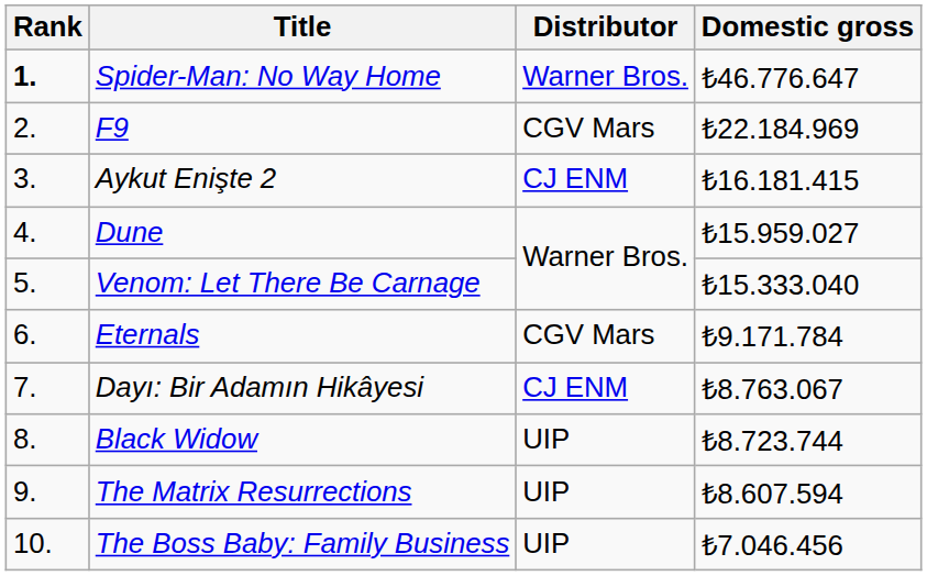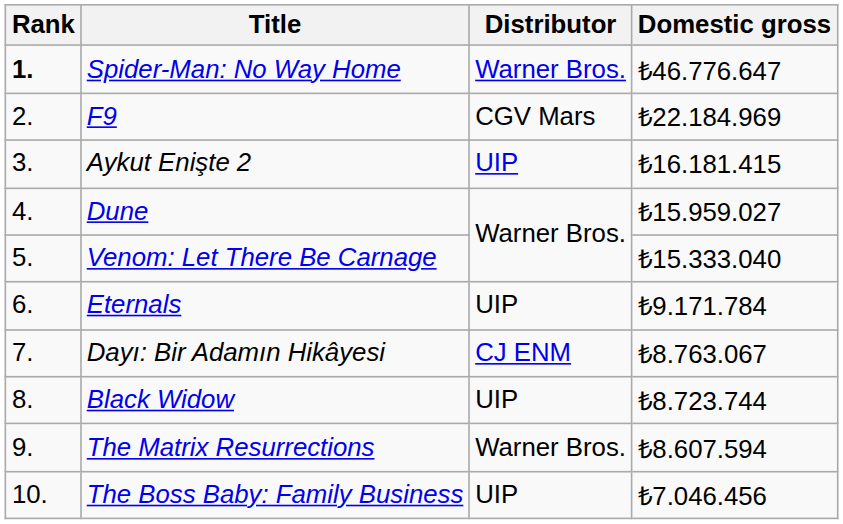 <table class="wikitable sortable" style="margin:auto; margin:auto;">
 <tr>
 <th>Rank</th>
 <th>Title</th>
 <th>Distributor</th>
 <th>Domestic gross</th>
 </tr>
 <tr>
 <td><strong>1.</strong></td>
 <td><em><a href='#'>Spider-Man: No Way Home</a></em></td>
 <td><a href='#'>Warner Bros.</a></td>
 <td>₺46.776.647</td>
 </tr>
 <tr>
 <td>2.</td>
 <td><em><a href='#'>F9</a></em></td>
 <td>CGV Mars</td>
 <td>₺22.184.969</td>
 </tr>
 <tr>
 <td>3.</td>
 <td><em>Aykut Enişte 2</em></td>
-<td><a href='#'>CJ ENM</a></td>
+<td><a href='#'>UIP</a></td>
 <td>₺16.181.415</td>
 </tr>
 <tr>
 <td>4.</td>
 <td><em><a href='#'>Dune</a></em></td>
 <td rowspan="2">Warner Bros.</td>
 <td>₺15.959.027</td>
 </tr>
 <tr>
 <td>5.</td>
 <td><em><a href='#'>Venom: Let There Be Carnage</a></em></td>
 <td>₺15.333.040</td>
 </tr>
 <tr>
 <td>6.</td>
 <td><em><a href='#'>Eternals</a></em></td>
-<td>CGV Mars</td>
+<td>UIP</td>
 <td>₺9.171.784</td>
 </tr>
 <tr>
 <td>7.</td>
 <td><em>Dayı: Bir Adamın Hikâyesi</em></td>
 <td><a href='#'>CJ ENM</a></td>
 <td>₺8.763.067</td>
 </tr>
 <tr>
 <td>8.</td>
 <td><em><a href='#'>Black Widow</a></em></td>
 <td>UIP</td>
 <td>₺8.723.744</td>
 </tr>
 <tr>
 <td>9.</td>
 <td><em><a href='#'>The Matrix Resurrections</a></em></td>
-<td>UIP</td>
+<td>Warner Bros.</td>
 <td>₺8.607.594</td>
 </tr>
 <tr>
 <td>10.</td>
 <td><em><a href='#'>The Boss Baby: Family Business</a></em></td>
 <td>UIP</td>
 <td>₺7.046.456</td>
 </tr>
 </table>
